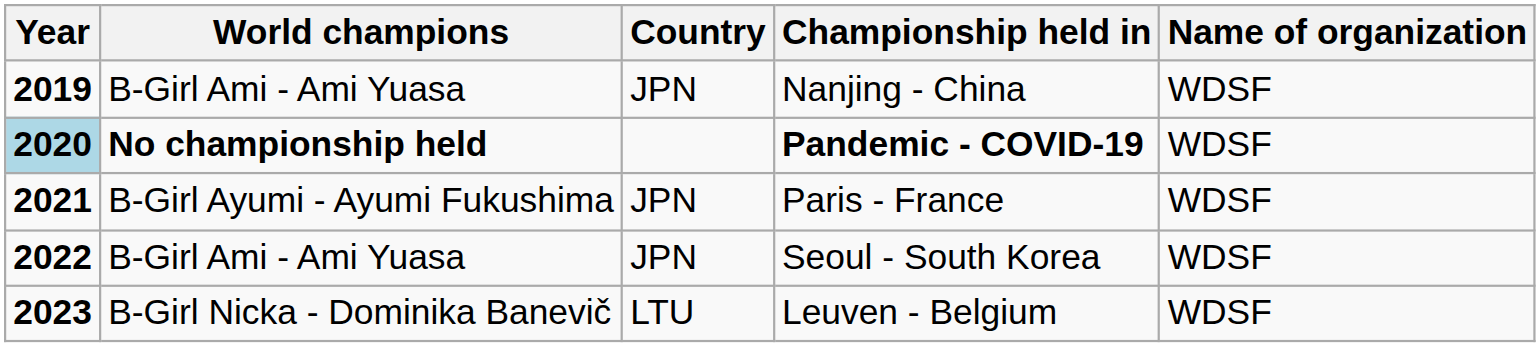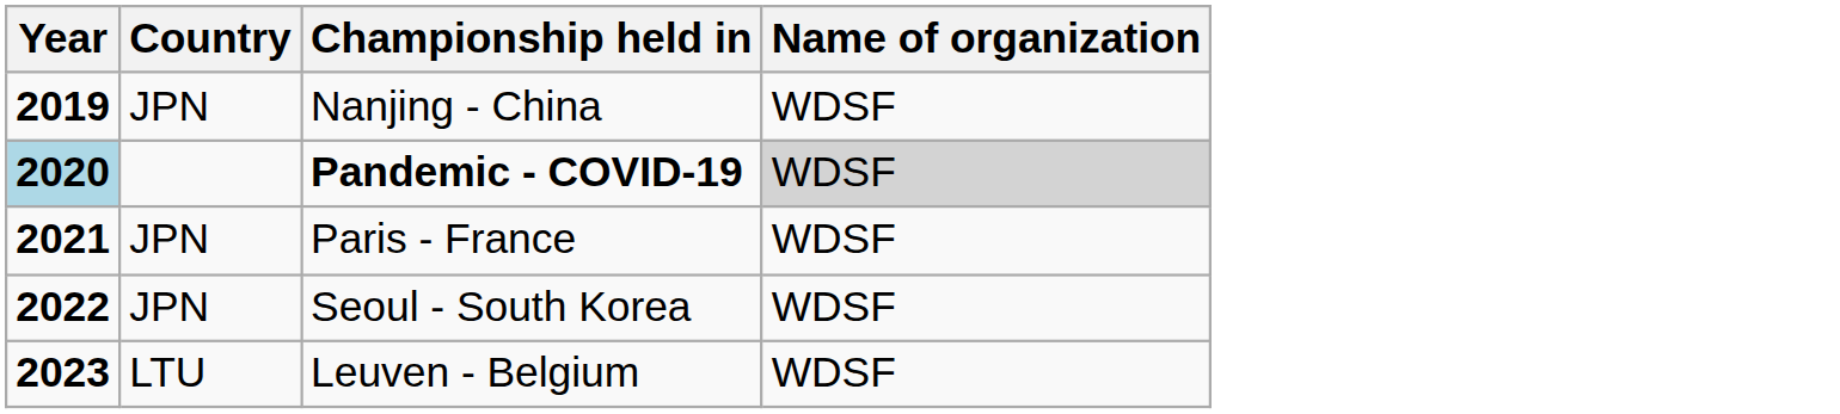 <table class="wikitable">
 <tr>
 <th>Year</th>
-<th>World champions</th>
 <th>Country</th>
 <th>Championship held in</th>
 <th>Name of organization</th>
 </tr>
 <tr>
 <td><strong>2019</strong></td>
-<td>B-Girl Ami - Ami Yuasa</td>
 <td>JPN</td>
 <td>Nanjing - China</td>
 <td>WDSF</td>
 </tr>
 <tr>
 <td style="background: lightblue;"><strong>2020</strong></td>
-<td><strong>No championship held</strong></td>
 <td></td>
 <td><strong>Pandemic - COVID-19</strong></td>
-<td>WDSF</td>
+<td style="background: lightgrey;">WDSF</td>
 </tr>
 <tr>
 <td><strong>2021</strong></td>
-<td>B-Girl Ayumi - Ayumi Fukushima</td>
 <td>JPN</td>
 <td>Paris - France</td>
 <td>WDSF</td>
 </tr>
 <tr>
 <td><strong>2022</strong></td>
-<td>B-Girl Ami - Ami Yuasa</td>
 <td>JPN</td>
 <td>Seoul - South Korea</td>
 <td>WDSF</td>
 </tr>
 <tr>
 <td><strong>2023</strong></td>
-<td>B-Girl Nicka - Dominika Banevič</td>
 <td>LTU</td>
 <td>Leuven - Belgium</td>
 <td>WDSF</td>
 </tr>
 </table>
